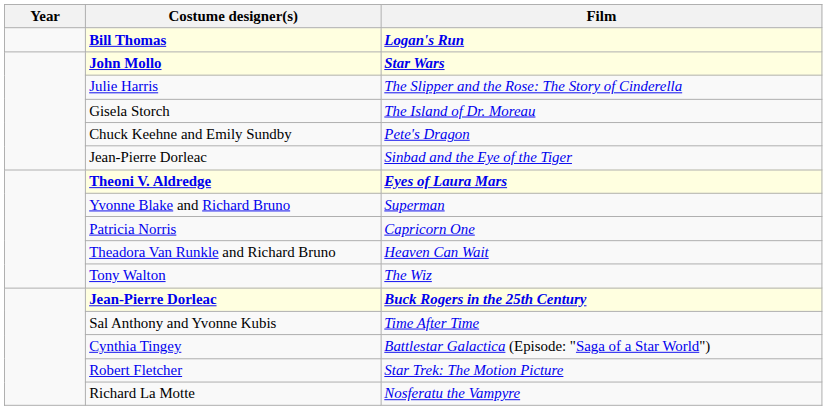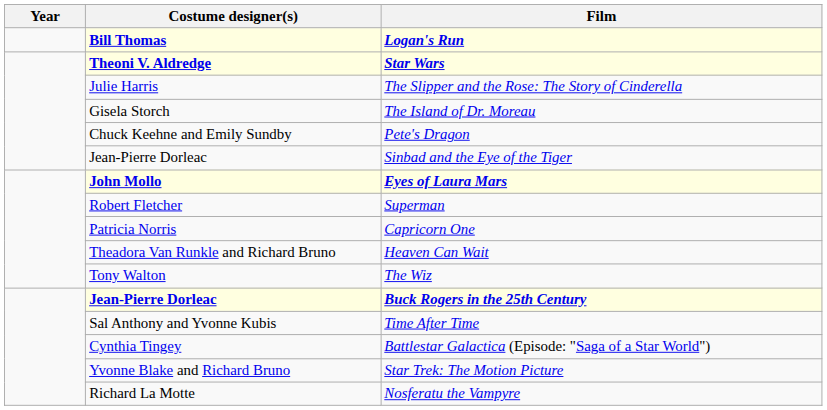 <table class="wikitable" width="880px" border="1" cellpadding="5" cellspacing="0" align="centre">
 <tr>
 <th width="80px">Year</th>
 <th width="310px">Costume designer(s)</th>
 <th>Film</th>
 </tr>
 <tr>
 <td></td>
 <td style="background:lightyellow"><strong><a href='#'>Bill Thomas</a></strong></td>
 <td style="background:lightyellow"><strong><em><a href='#'>Logan's Run</a></em></strong></td>
 </tr>
 <tr>
 <td rowspan=5></td>
-<td style="background:lightyellow"><strong><a href='#'>John Mollo</a></strong></td>
+<td style="background:lightyellow"><strong><a href='#'>Theoni V. Aldredge</a></strong></td>
 <td style="background:lightyellow"><strong><em><a href='#'>Star Wars</a></em></strong></td>
 </tr>
 <tr>
 <td><a href='#'>Julie Harris</a></td>
 <td><em><a href='#'>The Slipper and the Rose: The Story of Cinderella</a></em></td>
 </tr>
 <tr>
 <td>Gisela Storch</td>
 <td><em><a href='#'>The Island of Dr. Moreau</a></em></td>
 </tr>
 <tr>
 <td>Chuck Keehne and Emily Sundby</td>
 <td><em><a href='#'>Pete's Dragon</a></em></td>
 </tr>
 <tr>
 <td>Jean-Pierre Dorleac</td>
 <td><em><a href='#'>Sinbad and the Eye of the Tiger</a></em></td>
 </tr>
 <tr>
 <td rowspan=5></td>
-<td style="background:lightyellow"><strong><a href='#'>Theoni V. Aldredge</a></strong></td>
+<td style="background:lightyellow"><strong><a href='#'>John Mollo</a></strong></td>
 <td style="background:lightyellow"><strong><em><a href='#'>Eyes of Laura Mars</a></em></strong></td>
 </tr>
 <tr>
-<td><a href='#'>Yvonne Blake</a> and <a href='#'>Richard Bruno</a></td>
+<td><a href='#'>Robert Fletcher</a></td>
 <td><em><a href='#'>Superman</a></em></td>
 </tr>
 <tr>
 <td><a href='#'>Patricia Norris</a></td>
 <td><em><a href='#'>Capricorn One</a></em></td>
 </tr>
 <tr>
 <td><a href='#'>Theadora Van Runkle</a> and Richard Bruno</td>
 <td><em><a href='#'>Heaven Can Wait</a></em></td>
 </tr>
 <tr>
 <td><a href='#'>Tony Walton</a></td>
 <td><em><a href='#'>The Wiz</a></em></td>
 </tr>
 <tr>
 <td rowspan=5></td>
 <td style="background:lightyellow"><strong><a href='#'>Jean-Pierre Dorleac</a></strong></td>
 <td style="background:lightyellow"><strong><em><a href='#'>Buck Rogers in the 25th Century</a></em></strong></td>
 </tr>
 <tr>
 <td>Sal Anthony and Yvonne Kubis</td>
 <td><em><a href='#'>Time After Time</a></em></td>
 </tr>
 <tr>
 <td><a href='#'>Cynthia Tingey</a></td>
 <td><em><a href='#'>Battlestar Galactica</a></em> (Episode: "<a href='#'>Saga of a Star World</a>")</td>
 </tr>
 <tr>
-<td><a href='#'>Robert Fletcher</a></td>
+<td><a href='#'>Yvonne Blake</a> and <a href='#'>Richard Bruno</a></td>
 <td><em><a href='#'>Star Trek: The Motion Picture</a></em></td>
 </tr>
 <tr>
 <td>Richard La Motte</td>
 <td><em><a href='#'>Nosferatu the Vampyre</a></em></td>
 </tr>
 </table>
